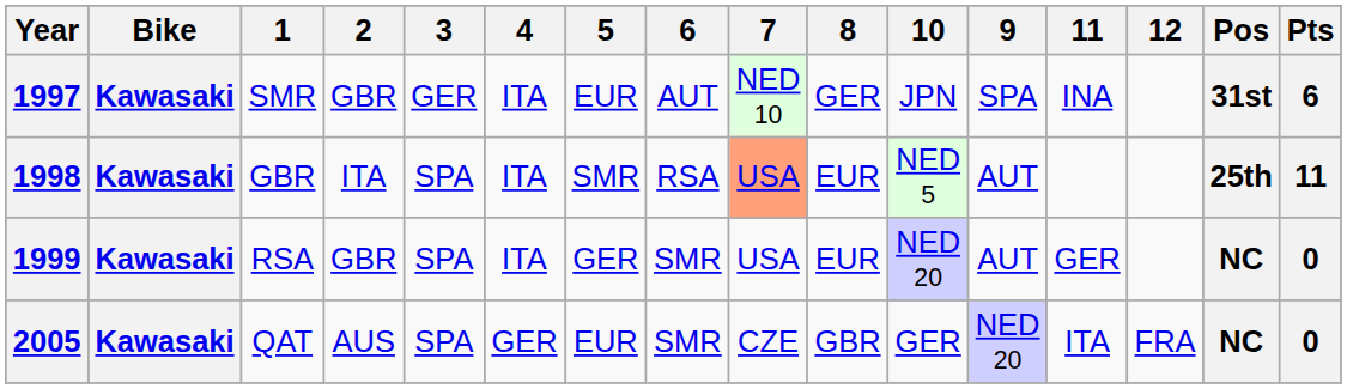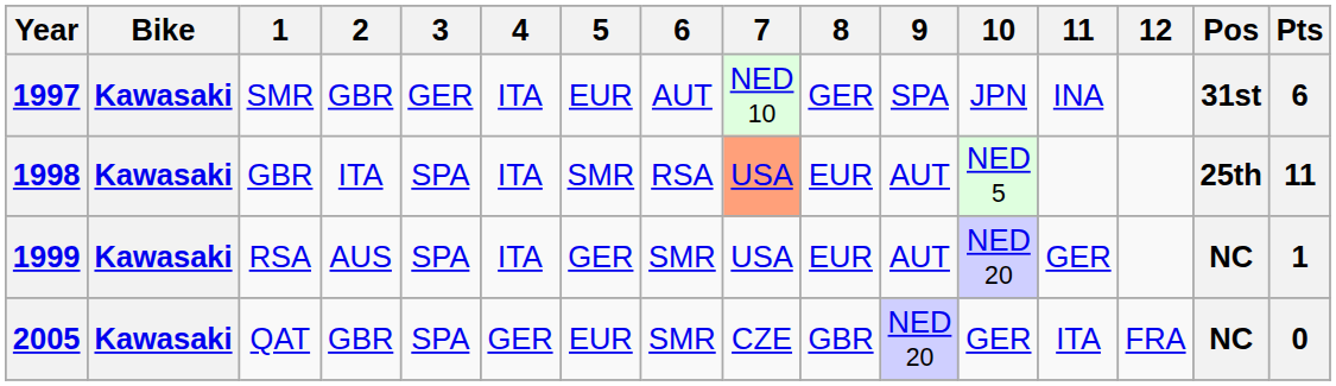 <table class="wikitable" style="text-align:center; font-size:90%">
 <tr>
 <th>Year</th>
 <th>Bike</th>
 <th>1</th>
 <th>2</th>
 <th>3</th>
 <th>4</th>
 <th>5</th>
 <th>6</th>
 <th>7</th>
 <th>8</th>
+<th>9</th>
 <th>10</th>
-<th>9</th>
 <th>11</th>
 <th>12</th>
 <th>Pos</th>
 <th>Pts</th>
 </tr>
 <tr>
 <th><a href='#'>1997</a></th>
 <th><a href='#'>Kawasaki</a></th>
 <td><a href='#'>SMR</a></td>
 <td><a href='#'>GBR</a></td>
 <td><a href='#'>GER</a></td>
 <td><a href='#'>ITA</a></td>
 <td><a href='#'>EUR</a></td>
 <td><a href='#'>AUT</a></td>
 <td style="background:#DFFFDF;"><a href='#'>NED</a><br><small>10</small></td>
 <td><a href='#'>GER</a></td>
+<td><a href='#'>SPA</a></td>
 <td><a href='#'>JPN</a></td>
-<td><a href='#'>SPA</a></td>
 <td><a href='#'>INA</a></td>
 <td></td>
 <th>31st</th>
 <th>6</th>
 </tr>
 <tr>
 <th><a href='#'>1998</a></th>
 <th><a href='#'>Kawasaki</a></th>
 <td><a href='#'>GBR</a></td>
 <td><a href='#'>ITA</a></td>
 <td><a href='#'>SPA</a></td>
 <td><a href='#'>ITA</a></td>
 <td><a href='#'>SMR</a></td>
 <td><a href='#'>RSA</a></td>
 <td style="background: lightsalmon;"><a href='#'>USA</a></td>
 <td><a href='#'>EUR</a></td>
+<td><a href='#'>AUT</a></td>
 <td style="background:#DFFFDF;"><a href='#'>NED</a><br><small>5</small></td>
-<td><a href='#'>AUT</a></td>
 <td></td>
 <td></td>
 <th>25th</th>
 <th>11</th>
 </tr>
 <tr>
 <th><a href='#'>1999</a></th>
 <th><a href='#'>Kawasaki</a></th>
 <td><a href='#'>RSA</a></td>
-<td><a href='#'>GBR</a></td>
+<td><a href='#'>AUS</a></td>
 <td><a href='#'>SPA</a></td>
 <td><a href='#'>ITA</a></td>
 <td><a href='#'>GER</a></td>
 <td><a href='#'>SMR</a></td>
 <td><a href='#'>USA</a></td>
 <td><a href='#'>EUR</a></td>
+<td><a href='#'>AUT</a></td>
 <td style="background:#CFCFFF;"><a href='#'>NED</a><br><small>20</small></td>
-<td><a href='#'>AUT</a></td>
 <td><a href='#'>GER</a></td>
 <td></td>
 <th>NC</th>
-<th>0</th>
+<th>1</th>
 </tr>
 <tr>
 <th><a href='#'>2005</a></th>
 <th><a href='#'>Kawasaki</a></th>
 <td><a href='#'>QAT</a></td>
-<td><a href='#'>AUS</a></td>
+<td><a href='#'>GBR</a></td>
 <td><a href='#'>SPA</a></td>
 <td><a href='#'>GER</a></td>
 <td><a href='#'>EUR</a></td>
 <td><a href='#'>SMR</a></td>
 <td><a href='#'>CZE</a></td>
 <td><a href='#'>GBR</a></td>
+<td style="background:#CFCFFF;"><a href='#'>NED</a><br><small>20</small></td>
 <td><a href='#'>GER</a></td>
-<td style="background:#CFCFFF;"><a href='#'>NED</a><br><small>20</small></td>
 <td><a href='#'>ITA</a></td>
 <td><a href='#'>FRA</a></td>
 <th>NC</th>
 <th>0</th>
 </tr>
 </table>
